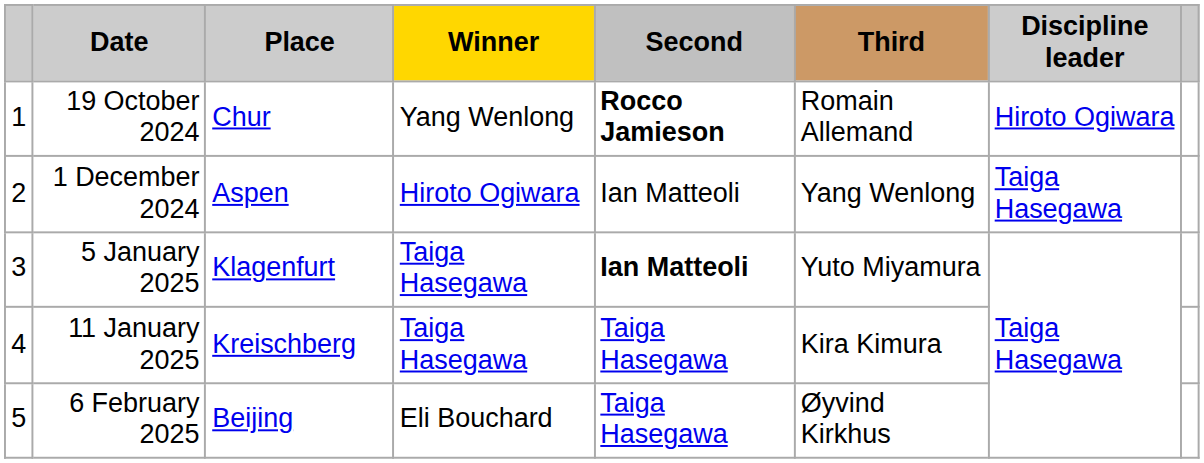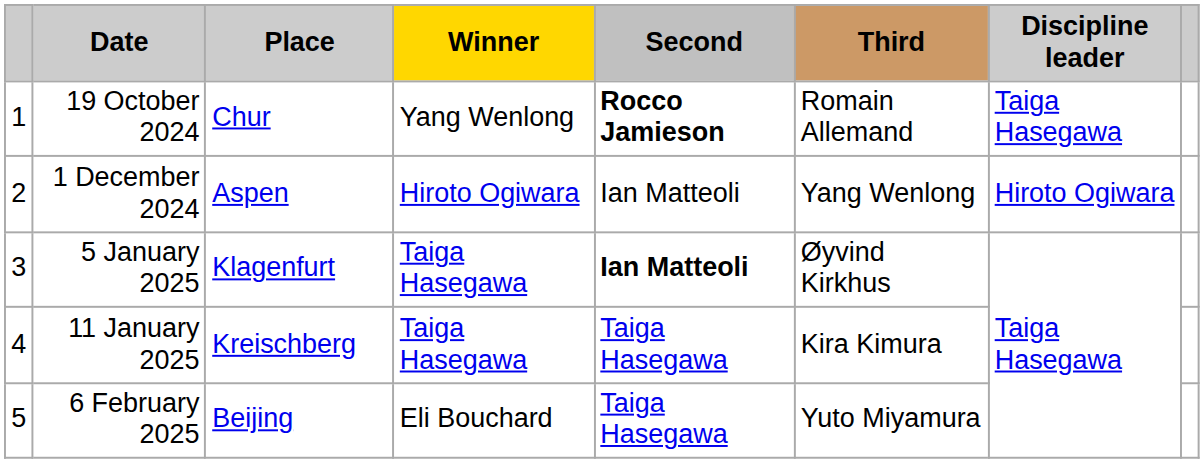 <table class="wikitable plainrowheaders" style="background:#fff; font-size:86%; line-height:16px; border:grey solid 1px; border-collapse:collapse;">
 <tr>
 <th scope="col" style="background:#ccc; width=10 px;"></th>
 <th scope="col" style="background:#ccc; width:135px;">Date</th>
 <th scope="col" style="background:#ccc; width:135px;">Place</th>
 <th scope="col" style="background:gold; width:185px;">Winner</th>
 <th scope="col" style="background:silver; width:185px;">Second</th>
 <th scope="col" style="background:#c96; width:185px;">Third</th>
 <th scope="col" style="background:#ccc; width:170px;">Discipline leader</th>
 <th scope="col" style="background:#ccc; width:10px;"></th>
 </tr>
 <tr>
 <td align="center">1</td>
 <td align="right">19 October 2024</td>
 <td> <a href='#'>Chur</a></td>
 <td> Yang Wenlong</td>
 <td><strong> Rocco Jamieson</strong></td>
 <td> Romain Allemand</td>
-<td> <a href='#'>Hiroto Ogiwara</a></td>
+<td> <a href='#'>Taiga Hasegawa</a></td>
 <td></td>
 </tr>
 <tr>
 <td align="center">2</td>
 <td align="right">1 December 2024</td>
 <td> <a href='#'>Aspen</a></td>
 <td> <a href='#'>Hiroto Ogiwara</a></td>
 <td> Ian Matteoli</td>
 <td> Yang Wenlong</td>
-<td> <a href='#'>Taiga Hasegawa</a></td>
+<td> <a href='#'>Hiroto Ogiwara</a></td>
 <td></td>
 </tr>
 <tr>
 <td align="center">3</td>
 <td align="right">5 January 2025</td>
 <td> <a href='#'>Klagenfurt</a></td>
 <td> <a href='#'>Taiga Hasegawa</a></td>
 <td><strong> Ian Matteoli</strong></td>
-<td> Yuto Miyamura</td>
+<td> Øyvind Kirkhus</td>
 <td rowspan="3"> <a href='#'>Taiga Hasegawa</a></td>
 <td></td>
 </tr>
 <tr>
 <td align="center">4</td>
 <td align="right">11 January 2025</td>
 <td> <a href='#'>Kreischberg</a></td>
 <td> <a href='#'>Taiga Hasegawa</a></td>
 <td> <a href='#'>Taiga Hasegawa</a></td>
 <td> Kira Kimura</td>
 <td></td>
 </tr>
 <tr>
 <td align="center">5</td>
 <td align="right">6 February 2025</td>
 <td> <a href='#'>Beijing</a></td>
 <td> Eli Bouchard</td>
 <td> <a href='#'>Taiga Hasegawa</a></td>
-<td> Øyvind Kirkhus</td>
+<td> Yuto Miyamura</td>
 <td></td>
 </tr>
 </table>
